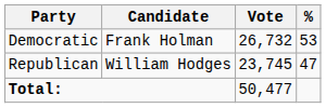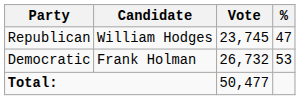 <table class="wikitable">
 <tr>
 <th>Party</th>
 <th>Candidate</th>
 <th>Vote</th>
 <th>%</th>
 </tr>
 <tr>
+<td>Republican</td>
+<td>William Hodges</td>
+<td>23,745</td>
+<td>47</td>
+</tr>
+<tr>
 <td>Democratic</td>
 <td>Frank Holman</td>
 <td>26,732</td>
 <td>53</td>
-</tr>
-<tr>
-<td>Republican</td>
-<td>William Hodges</td>
-<td>23,745</td>
-<td>47</td>
 </tr>
 <tr>
 <td colspan="2"><strong>Total:</strong></td>
 <td>50,477</td>
 <td></td>
 </tr>
 </table>
